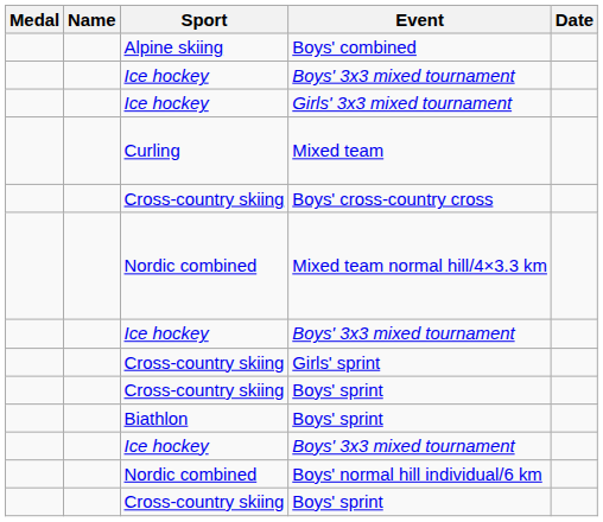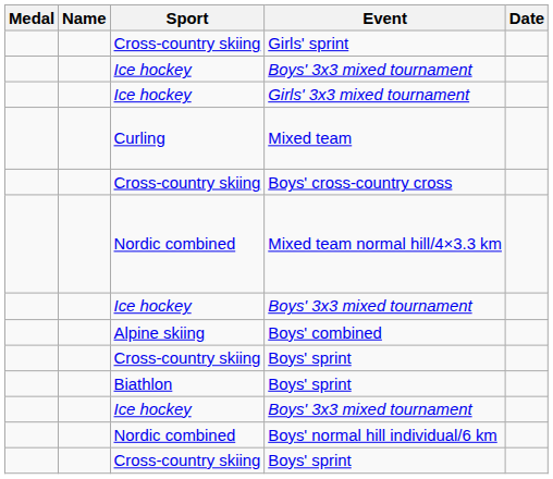 <table class="wikitable sortable" style="font-size:95%;">
 <tr>
 <th>Medal</th>
 <th>Name</th>
 <th>Sport</th>
 <th>Event</th>
 <th>Date</th>
 </tr>
 <tr>
 <td></td>
 <td></td>
-<td><a href='#'>Alpine skiing</a></td>
-<td><a href='#'>Boys' combined</a></td>
+<td><a href='#'>Cross-country skiing</a></td>
+<td><a href='#'>Girls' sprint</a></td>
 <td></td>
 </tr>
 <tr>
 <td><em></em></td>
 <td><em></em></td>
 <td><em><a href='#'>Ice hockey</a></em></td>
 <td><em><a href='#'>Boys' 3x3 mixed tournament</a></em></td>
 <td><em></em></td>
 </tr>
 <tr>
 <td><em></em></td>
 <td><em></em></td>
 <td><em><a href='#'>Ice hockey</a></em></td>
 <td><em><a href='#'>Girls' 3x3 mixed tournament</a></em></td>
 <td><em></em></td>
 </tr>
 <tr>
 <td></td>
 <td><br><br><br></td>
 <td><a href='#'>Curling</a></td>
 <td><a href='#'>Mixed team</a></td>
 <td></td>
 </tr>
 <tr>
 <td></td>
 <td></td>
 <td><a href='#'>Cross-country skiing</a></td>
 <td><a href='#'>Boys' cross-country cross</a></td>
 <td></td>
 </tr>
 <tr>
 <td></td>
 <td><br><br><br><br><br></td>
 <td><a href='#'>Nordic combined</a></td>
 <td><a href='#'>Mixed team normal hill/4×3.3 km</a></td>
 <td></td>
 </tr>
 <tr>
 <td><em></em></td>
 <td><em></em></td>
 <td><em><a href='#'>Ice hockey</a></em></td>
 <td><em><a href='#'>Boys' 3x3 mixed tournament</a></em></td>
 <td><em></em></td>
 </tr>
 <tr>
 <td></td>
 <td></td>
-<td><a href='#'>Cross-country skiing</a></td>
-<td><a href='#'>Girls' sprint</a></td>
+<td><a href='#'>Alpine skiing</a></td>
+<td><a href='#'>Boys' combined</a></td>
 <td></td>
 </tr>
 <tr>
 <td></td>
 <td></td>
 <td><a href='#'>Cross-country skiing</a></td>
 <td><a href='#'>Boys' sprint</a></td>
 <td></td>
 </tr>
 <tr>
 <td></td>
 <td></td>
 <td><a href='#'>Biathlon</a></td>
 <td><a href='#'>Boys' sprint</a></td>
 <td></td>
 </tr>
 <tr>
 <td><em></em></td>
 <td><em></em></td>
 <td><em><a href='#'>Ice hockey</a></em></td>
 <td><em><a href='#'>Boys' 3x3 mixed tournament</a></em></td>
 <td><em></em></td>
 </tr>
 <tr>
 <td></td>
 <td></td>
 <td><a href='#'>Nordic combined</a></td>
 <td><a href='#'>Boys' normal hill individual/6 km</a></td>
 <td></td>
 </tr>
 <tr>
 <td></td>
 <td></td>
 <td><a href='#'>Cross-country skiing</a></td>
 <td><a href='#'>Boys' sprint</a></td>
 <td></td>
 </tr>
 </table>
